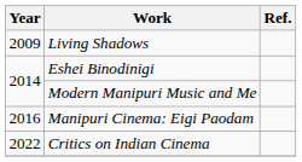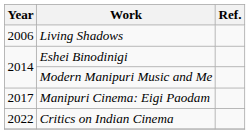 <table class="wikitable sortable">
 <tr>
 <th>Year</th>
 <th>Work</th>
 <th>Ref.</th>
 </tr>
 <tr>
-<td>2009</td>
+<td>2006</td>
 <td><em>Living Shadows</em></td>
 <td></td>
 </tr>
 <tr>
 <td rowspan="2">2014</td>
 <td><em>Eshei Binodinigi</em></td>
 <td></td>
 </tr>
 <tr>
 <td><em>Modern Manipuri Music and Me</em></td>
 <td></td>
 </tr>
 <tr>
-<td>2016</td>
+<td>2017</td>
 <td><em>Manipuri Cinema: Eigi Paodam</em></td>
 <td></td>
 </tr>
 <tr>
 <td>2022</td>
 <td><em>Critics on Indian Cinema</em></td>
 <td></td>
 </tr>
 <tr>
 </tr>
 </table>
